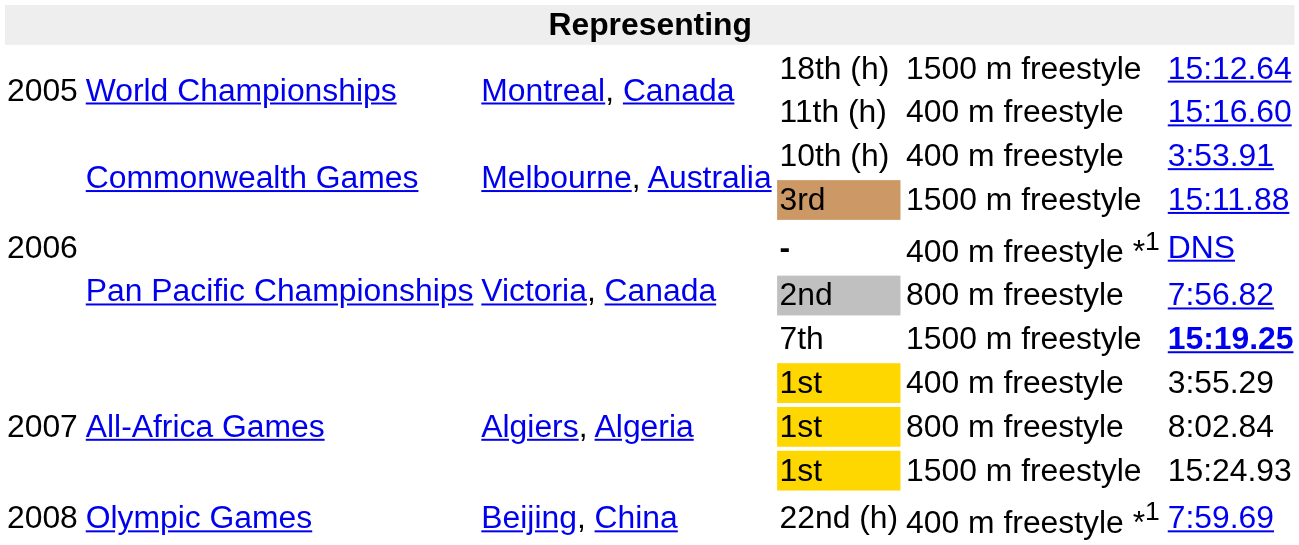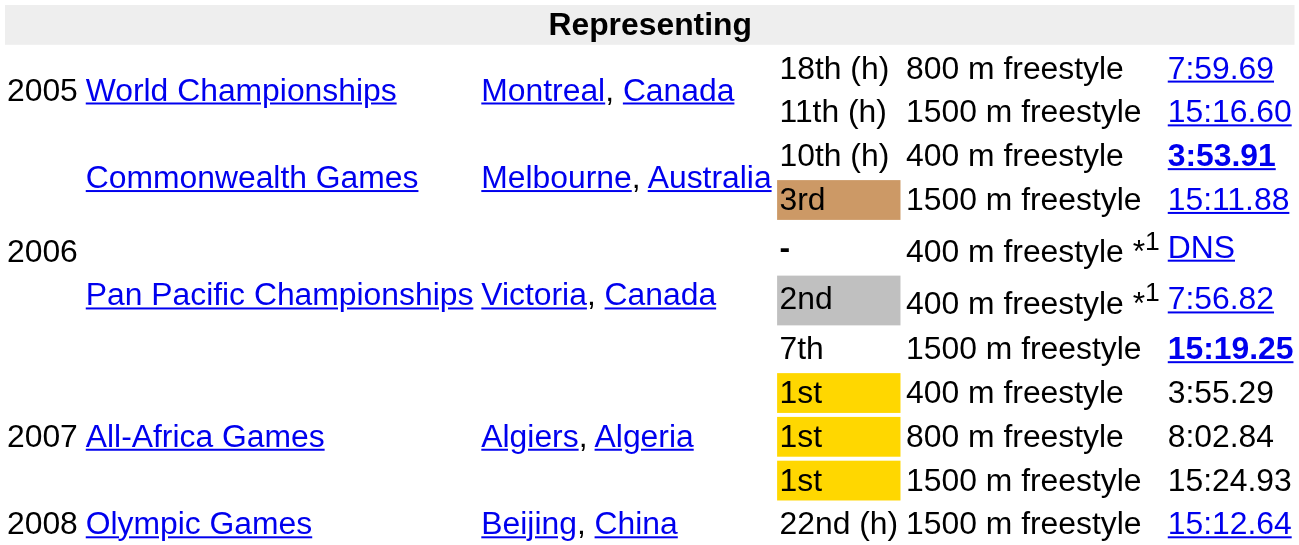 <table>
 <tr>
 <th bgcolor="#eeeeee" colspan="6">Representing </th>
 </tr>
 <tr>
 <td rowspan=2>2005</td>
 <td rowspan=2><a href='#'>World Championships</a></td>
 <td rowspan=2 align=left> <a href='#'>Montreal</a>, <a href='#'>Canada</a></td>
 <td>18th (h)</td>
-<td>1500 m freestyle</td>
-<td><a href='#'>15:12.64</a></td>
+<td>800 m freestyle</td>
+<td><a href='#'>7:59.69</a></td>
 </tr>
 <tr>
 <td>11th (h)</td>
-<td>400 m freestyle</td>
+<td>1500 m freestyle</td>
 <td><a href='#'>15:16.60</a></td>
 </tr>
 <tr>
 <td rowspan=5>2006</td>
 <td rowspan=2><a href='#'>Commonwealth Games</a></td>
 <td rowspan=2 align=left> <a href='#'>Melbourne</a>, <a href='#'>Australia</a></td>
 <td>10th (h)</td>
 <td>400 m freestyle</td>
-<td><a href='#'>3:53.91</a></td>
+<td><strong><a href='#'>3:53.91</a></strong></td>
 </tr>
 <tr>
 <td bgcolor="cc9966">3rd</td>
 <td>1500 m freestyle</td>
 <td><a href='#'>15:11.88</a></td>
 </tr>
 <tr>
 <td rowspan=3><a href='#'>Pan Pacific Championships</a></td>
 <td rowspan=3 align=left> <a href='#'>Victoria</a>, <a href='#'>Canada</a></td>
 <td><strong>-</strong></td>
 <td>400 m freestyle *<sup>1</sup></td>
 <td><a href='#'>DNS</a></td>
 </tr>
 <tr>
 <td bgcolor=silver>2nd</td>
-<td>800 m freestyle</td>
+<td>400 m freestyle *<sup>1</sup></td>
 <td><a href='#'>7:56.82</a></td>
 </tr>
 <tr>
 <td>7th</td>
 <td>1500 m freestyle</td>
 <td><strong><a href='#'>15:19.25</a></strong></td>
 </tr>
 <tr>
 <td rowspan=3>2007</td>
 <td rowspan=3><a href='#'>All-Africa Games</a></td>
 <td rowspan=3 align=left> <a href='#'>Algiers</a>, <a href='#'>Algeria</a></td>
 <td bgcolor=gold>1st</td>
 <td>400 m freestyle</td>
 <td>3:55.29</td>
 </tr>
 <tr>
 <td bgcolor=gold>1st</td>
 <td>800 m freestyle</td>
 <td>8:02.84</td>
 </tr>
 <tr>
 <td bgcolor=gold>1st</td>
 <td>1500 m freestyle</td>
 <td>15:24.93</td>
 </tr>
 <tr>
 <td>2008</td>
 <td><a href='#'>Olympic Games</a></td>
 <td align=left> <a href='#'>Beijing</a>, <a href='#'>China</a></td>
 <td>22nd (h)</td>
-<td>400 m freestyle *<sup>1</sup></td>
-<td><a href='#'>7:59.69</a></td>
+<td>1500 m freestyle</td>
+<td><a href='#'>15:12.64</a></td>
 </tr>
 </table>
